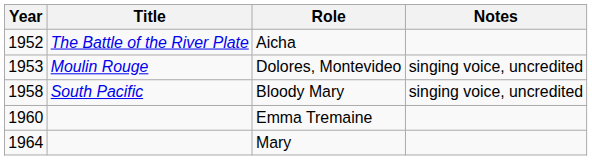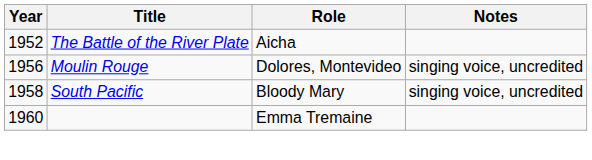 <table class="wikitable sortable">
 <tr>
 <th>Year</th>
 <th>Title</th>
 <th>Role</th>
 <th class = "unsortable">Notes</th>
 </tr>
 <tr>
 <td>1952</td>
 <td><em><a href='#'>The Battle of the River Plate</a></em></td>
 <td>Aicha</td>
 <td></td>
 </tr>
 <tr>
-<td>1953</td>
+<td>1956</td>
 <td><em><a href='#'>Moulin Rouge</a></em></td>
 <td>Dolores, Montevideo</td>
 <td>singing voice, uncredited</td>
 </tr>
 <tr>
 <td>1958</td>
 <td><em><a href='#'>South Pacific</a></em></td>
 <td>Bloody Mary</td>
 <td>singing voice, uncredited</td>
 </tr>
 <tr>
 <td>1960</td>
 <td><em> </em></td>
 <td>Emma Tremaine</td>
 <td></td>
 </tr>
-<tr>
-<td>1964</td>
-<td><em></em></td>
-<td>Mary</td>
-<td></td>
-</tr>
 </table>
